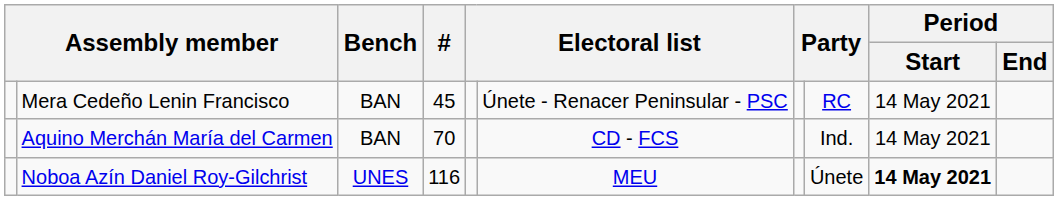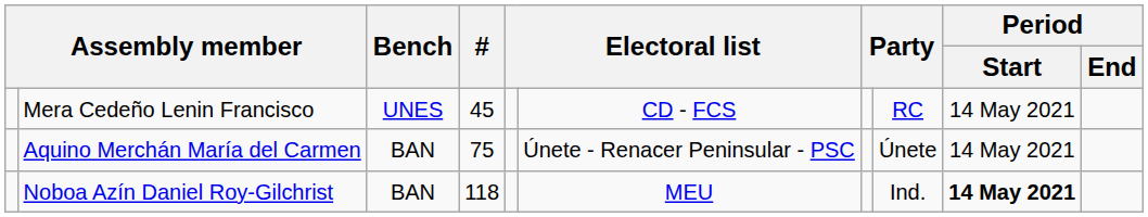 <table class="wikitable sortable" style="text-align:center; margin:auto;">
 <tr>
 <th colspan="2" rowspan="2">Assembly member</th>
 <th rowspan="2">Bench</th>
 <th rowspan="2">#</th>
 <th colspan="2" rowspan="2">Electoral list</th>
 <th colspan="2" rowspan="2">Party</th>
 <th colspan="2">Period</th>
 </tr>
 <tr>
 <th>Start</th>
 <th>End</th>
 </tr>
 <tr>
 <td></td>
 <td align="left"><small>Mera Cedeño Lenin Francisco</small></td>
-<td><small>BAN</small></td>
+<td><small><a href='#'>UNES</a></small></td>
 <td><small>45</small></td>
 <td></td>
-<td><small>Únete - Renacer Peninsular - <a href='#'>PSC</a></small></td>
+<td><small><a href='#'>CD</a> - <a href='#'>FCS</a></small></td>
 <td></td>
 <td><small><a href='#'>RC</a></small></td>
 <td><small>14 May 2021</small></td>
 <td></td>
 </tr>
 <tr>
 <td></td>
 <td align="left"><small><a href='#'>Aquino Merchán María del Carmen</a></small></td>
 <td><small>BAN</small></td>
-<td><small>70</small></td>
+<td><small>75</small></td>
 <td></td>
-<td><small><a href='#'>CD</a> - <a href='#'>FCS</a></small></td>
+<td><small>Únete - Renacer Peninsular - <a href='#'>PSC</a></small></td>
 <td></td>
-<td><small>Ind.</small></td>
+<td><small>Únete</small></td>
 <td><small>14 May 2021</small></td>
 <td></td>
 </tr>
 <tr>
 <td></td>
 <td align="left"><small><a href='#'>Noboa Azín Daniel Roy-Gilchrist</a></small></td>
-<td><small><a href='#'>UNES</a></small></td>
-<td><small>116</small></td>
+<td><small>BAN</small></td>
+<td><small>118</small></td>
 <td></td>
 <td><small><a href='#'>MEU</a></small></td>
 <td></td>
-<td><small>Únete</small></td>
+<td><small>Ind.</small></td>
 <td><strong><small>14 May 2021</small></strong></td>
 <td></td>
 </tr>
 </table>
